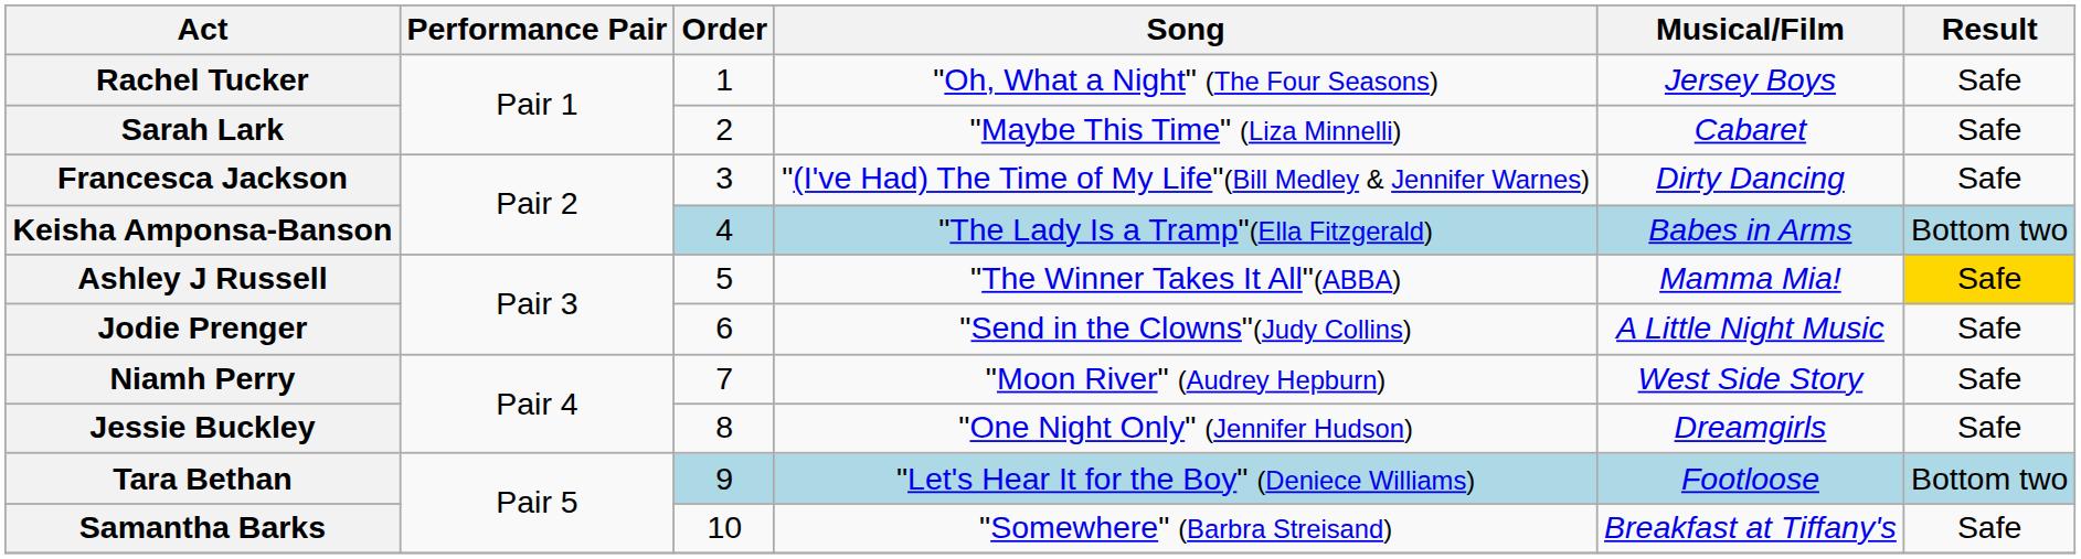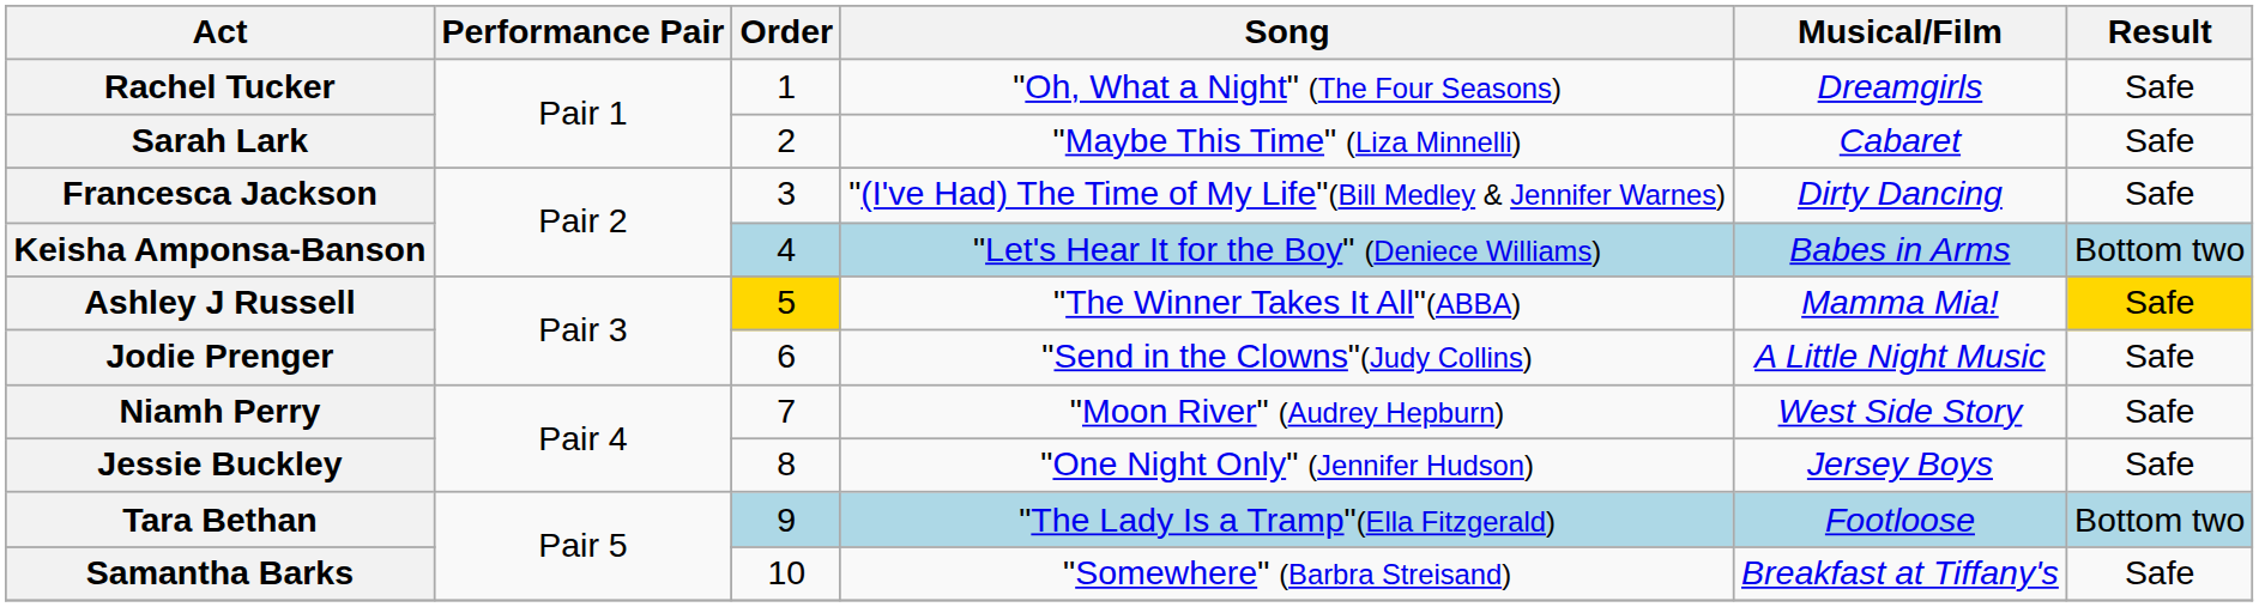 <table class="wikitable plainrowheaders" style="text-align:center;">
 <tr>
 <th scope="col">Act</th>
 <th scope="col">Performance Pair</th>
 <th scope="col">Order</th>
 <th scope="col">Song</th>
 <th scope="col">Musical/Film</th>
 <th scope="col">Result</th>
 </tr>
 <tr>
 <th scope="row">Rachel Tucker</th>
 <td rowspan="2">Pair 1</td>
 <td>1</td>
 <td>"<a href='#'>Oh, What a Night</a>" <small>(<a href='#'>The Four Seasons</a>)</small></td>
-<td><em><a href='#'>Jersey Boys</a></em></td>
+<td><em><a href='#'>Dreamgirls</a></em></td>
 <td>Safe</td>
 </tr>
 <tr>
 <th scope="row">Sarah Lark</th>
 <td>2</td>
 <td>"<a href='#'>Maybe This Time</a>" <small>(<a href='#'>Liza Minnelli</a>)</small></td>
 <td><em><a href='#'>Cabaret</a></em></td>
 <td>Safe</td>
 </tr>
 <tr>
 <th scope="row">Francesca Jackson</th>
 <td rowspan="2">Pair 2</td>
 <td>3</td>
 <td>"<a href='#'>(I've Had) The Time of My Life</a>"<small>(<a href='#'>Bill Medley</a> & <a href='#'>Jennifer Warnes</a>)</small></td>
 <td><em><a href='#'>Dirty Dancing</a></em></td>
 <td>Safe</td>
 </tr>
 <tr>
 <th scope="row">Keisha Amponsa-Banson</th>
 <td style = "background:lightblue">4</td>
-<td style = "background:lightblue">"<a href='#'>The Lady Is a Tramp</a>"<small>(<a href='#'>Ella Fitzgerald</a>)</small></td>
+<td style = "background:lightblue">"<a href='#'>Let's Hear It for the Boy</a>" <small>(<a href='#'>Deniece Williams</a>)</small></td>
 <td style = "background:lightblue"><em><a href='#'>Babes in Arms</a></em></td>
 <td style = "background:lightblue">Bottom two</td>
 </tr>
 <tr>
 <th scope="row">Ashley J Russell</th>
 <td rowspan="2">Pair 3</td>
-<td>5</td>
+<td style="background: gold;">5</td>
 <td>"<a href='#'>The Winner Takes It All</a>"<small>(<a href='#'>ABBA</a>)</small></td>
 <td><em><a href='#'>Mamma Mia!</a></em></td>
 <td style="background: gold;">Safe</td>
 </tr>
 <tr>
 <th scope="row">Jodie Prenger</th>
 <td>6</td>
 <td>"<a href='#'>Send in the Clowns</a>"<small>(<a href='#'>Judy Collins</a>)</small></td>
 <td><em><a href='#'>A Little Night Music</a></em></td>
 <td>Safe</td>
 </tr>
 <tr>
 <th scope="row">Niamh Perry</th>
 <td rowspan="2">Pair 4</td>
 <td>7</td>
 <td>"<a href='#'>Moon River</a>" <small>(<a href='#'>Audrey Hepburn</a>)</small></td>
 <td><em><a href='#'>West Side Story</a></em></td>
 <td>Safe</td>
 </tr>
 <tr>
 <th scope="row">Jessie Buckley</th>
 <td>8</td>
 <td>"<a href='#'>One Night Only</a>" <small>(<a href='#'>Jennifer Hudson</a>)</small></td>
-<td><em><a href='#'>Dreamgirls</a></em></td>
+<td><em><a href='#'>Jersey Boys</a></em></td>
 <td>Safe</td>
 </tr>
 <tr>
 <th scope="row">Tara Bethan</th>
 <td rowspan="2">Pair 5</td>
 <td style = "background:lightblue">9</td>
-<td style = "background:lightblue">"<a href='#'>Let's Hear It for the Boy</a>" <small>(<a href='#'>Deniece Williams</a>)</small></td>
+<td style = "background:lightblue">"<a href='#'>The Lady Is a Tramp</a>"<small>(<a href='#'>Ella Fitzgerald</a>)</small></td>
 <td style = "background:lightblue"><em><a href='#'>Footloose</a></em></td>
 <td style = "background:lightblue">Bottom two</td>
 </tr>
 <tr>
 <th scope="row">Samantha Barks</th>
 <td>10</td>
 <td>"<a href='#'>Somewhere</a>" <small>(<a href='#'>Barbra Streisand</a>)</small></td>
 <td><em><a href='#'>Breakfast at Tiffany's</a></em></td>
 <td>Safe</td>
 </tr>
 <tr>
 </tr>
 </table>
